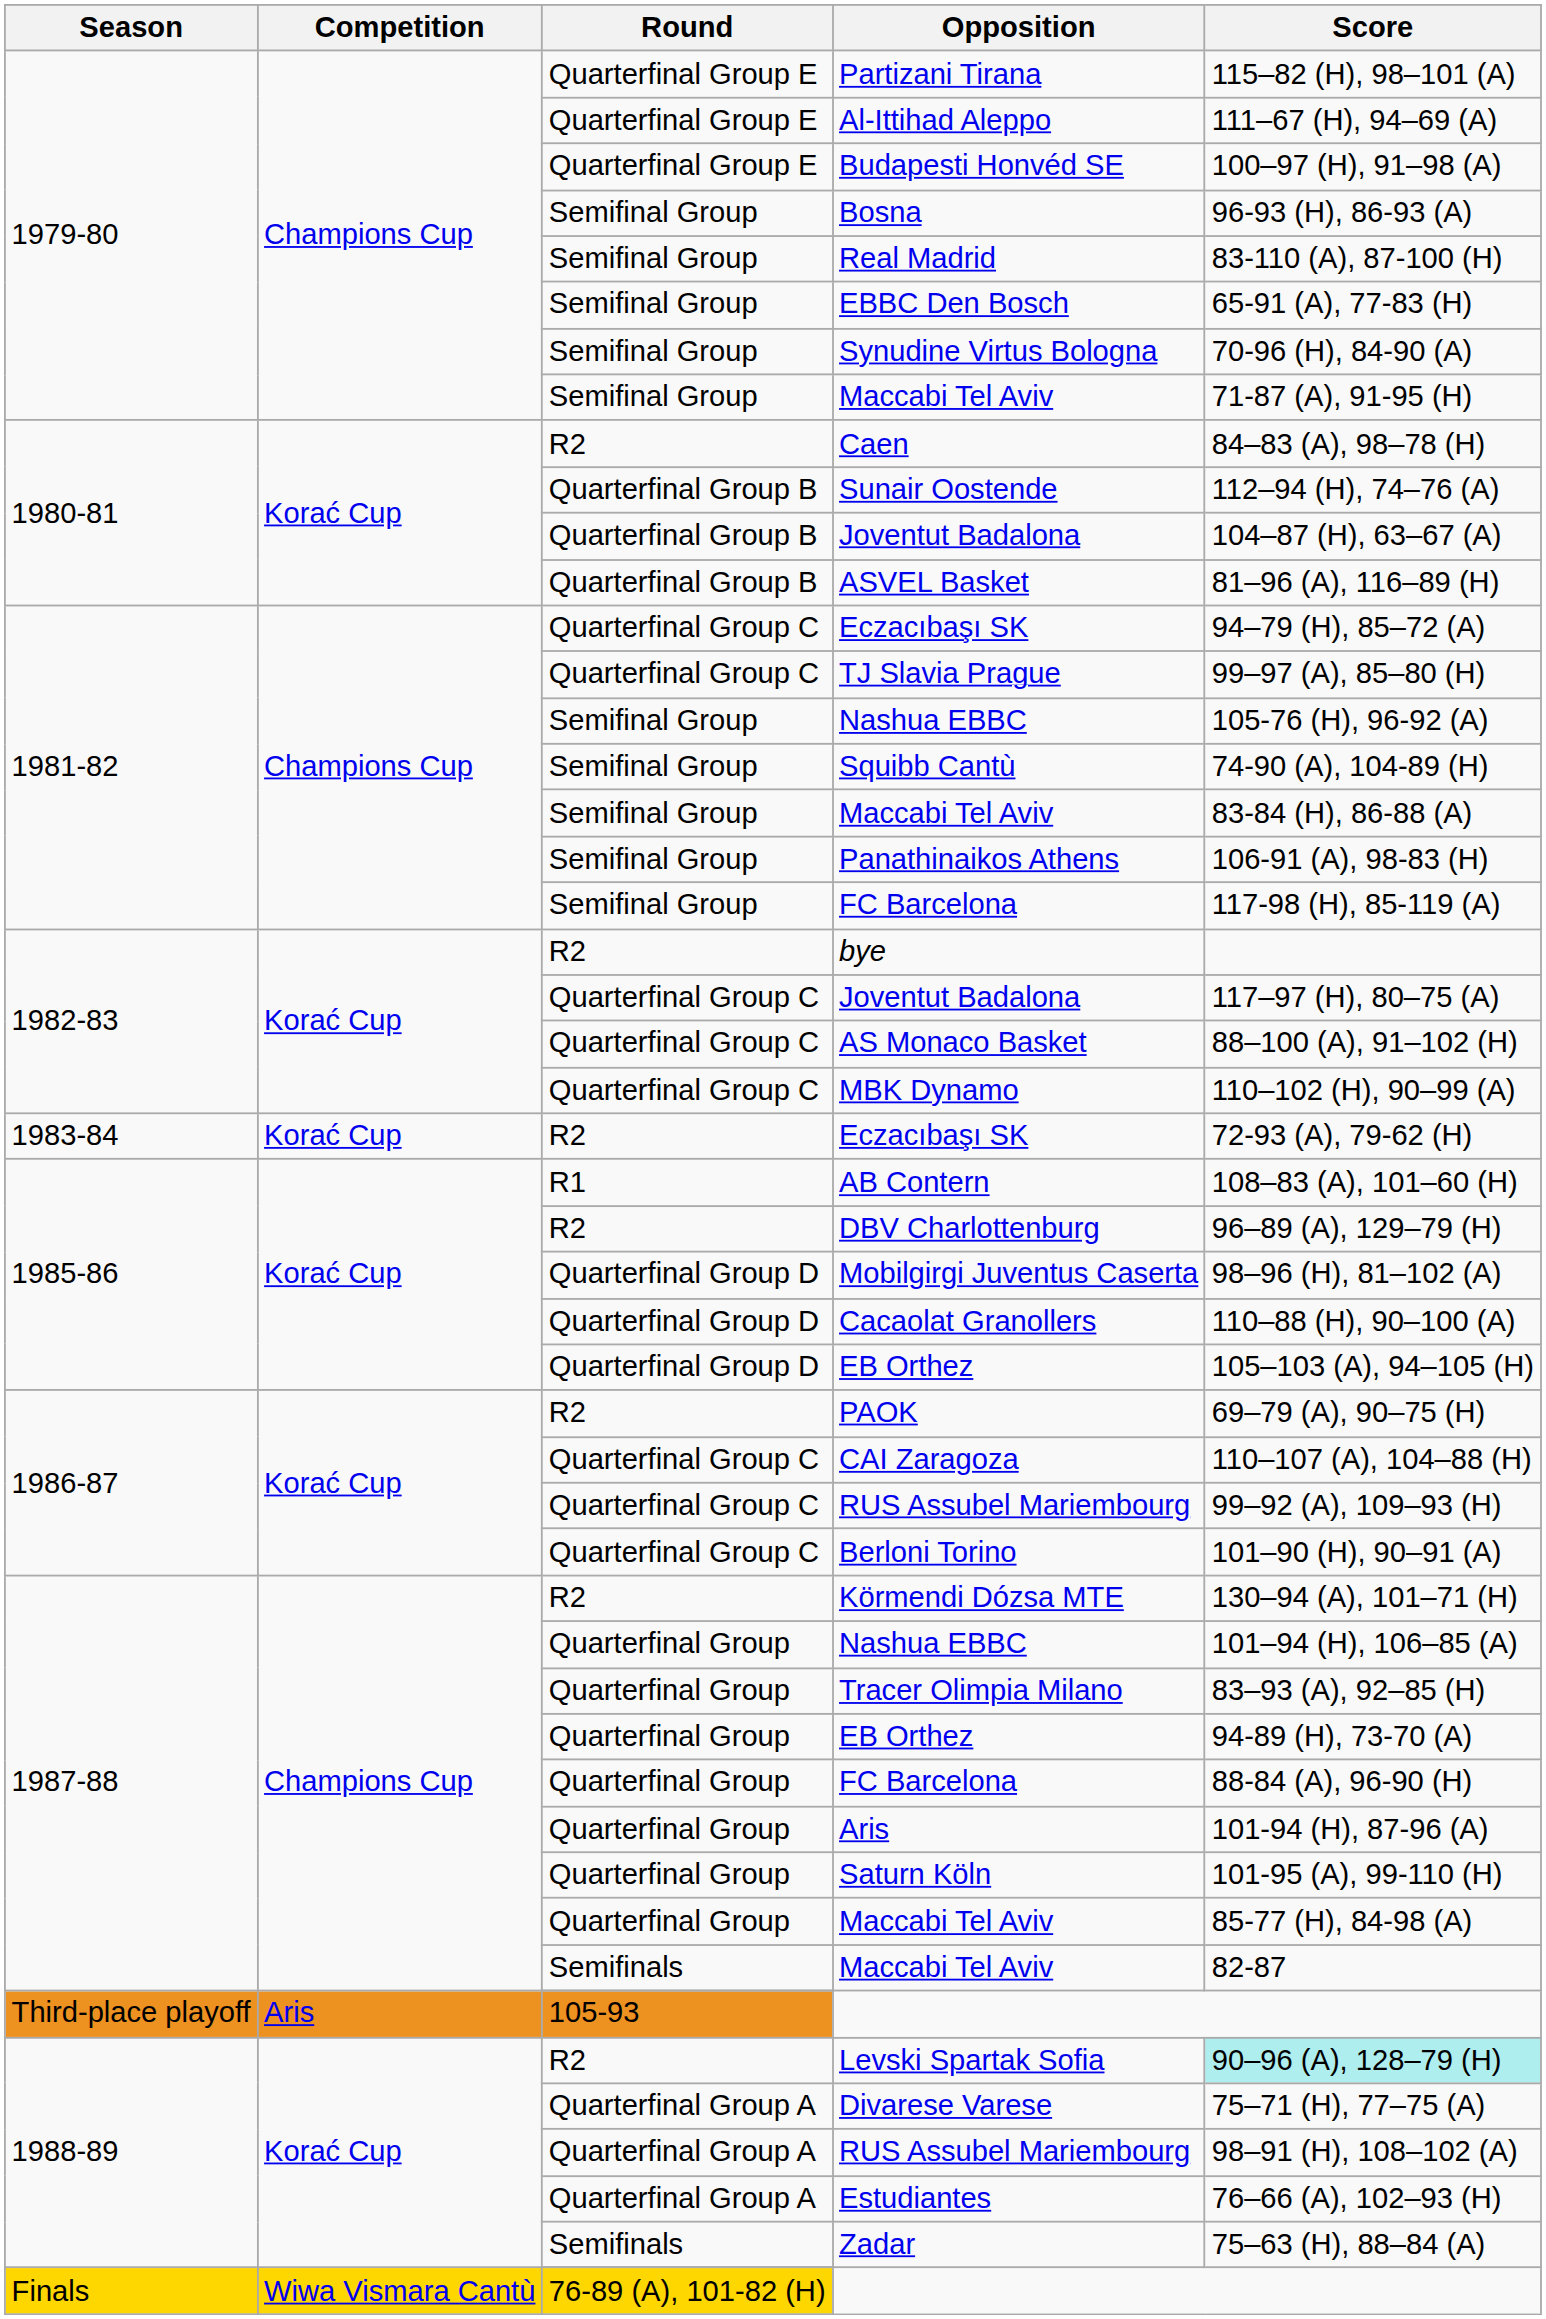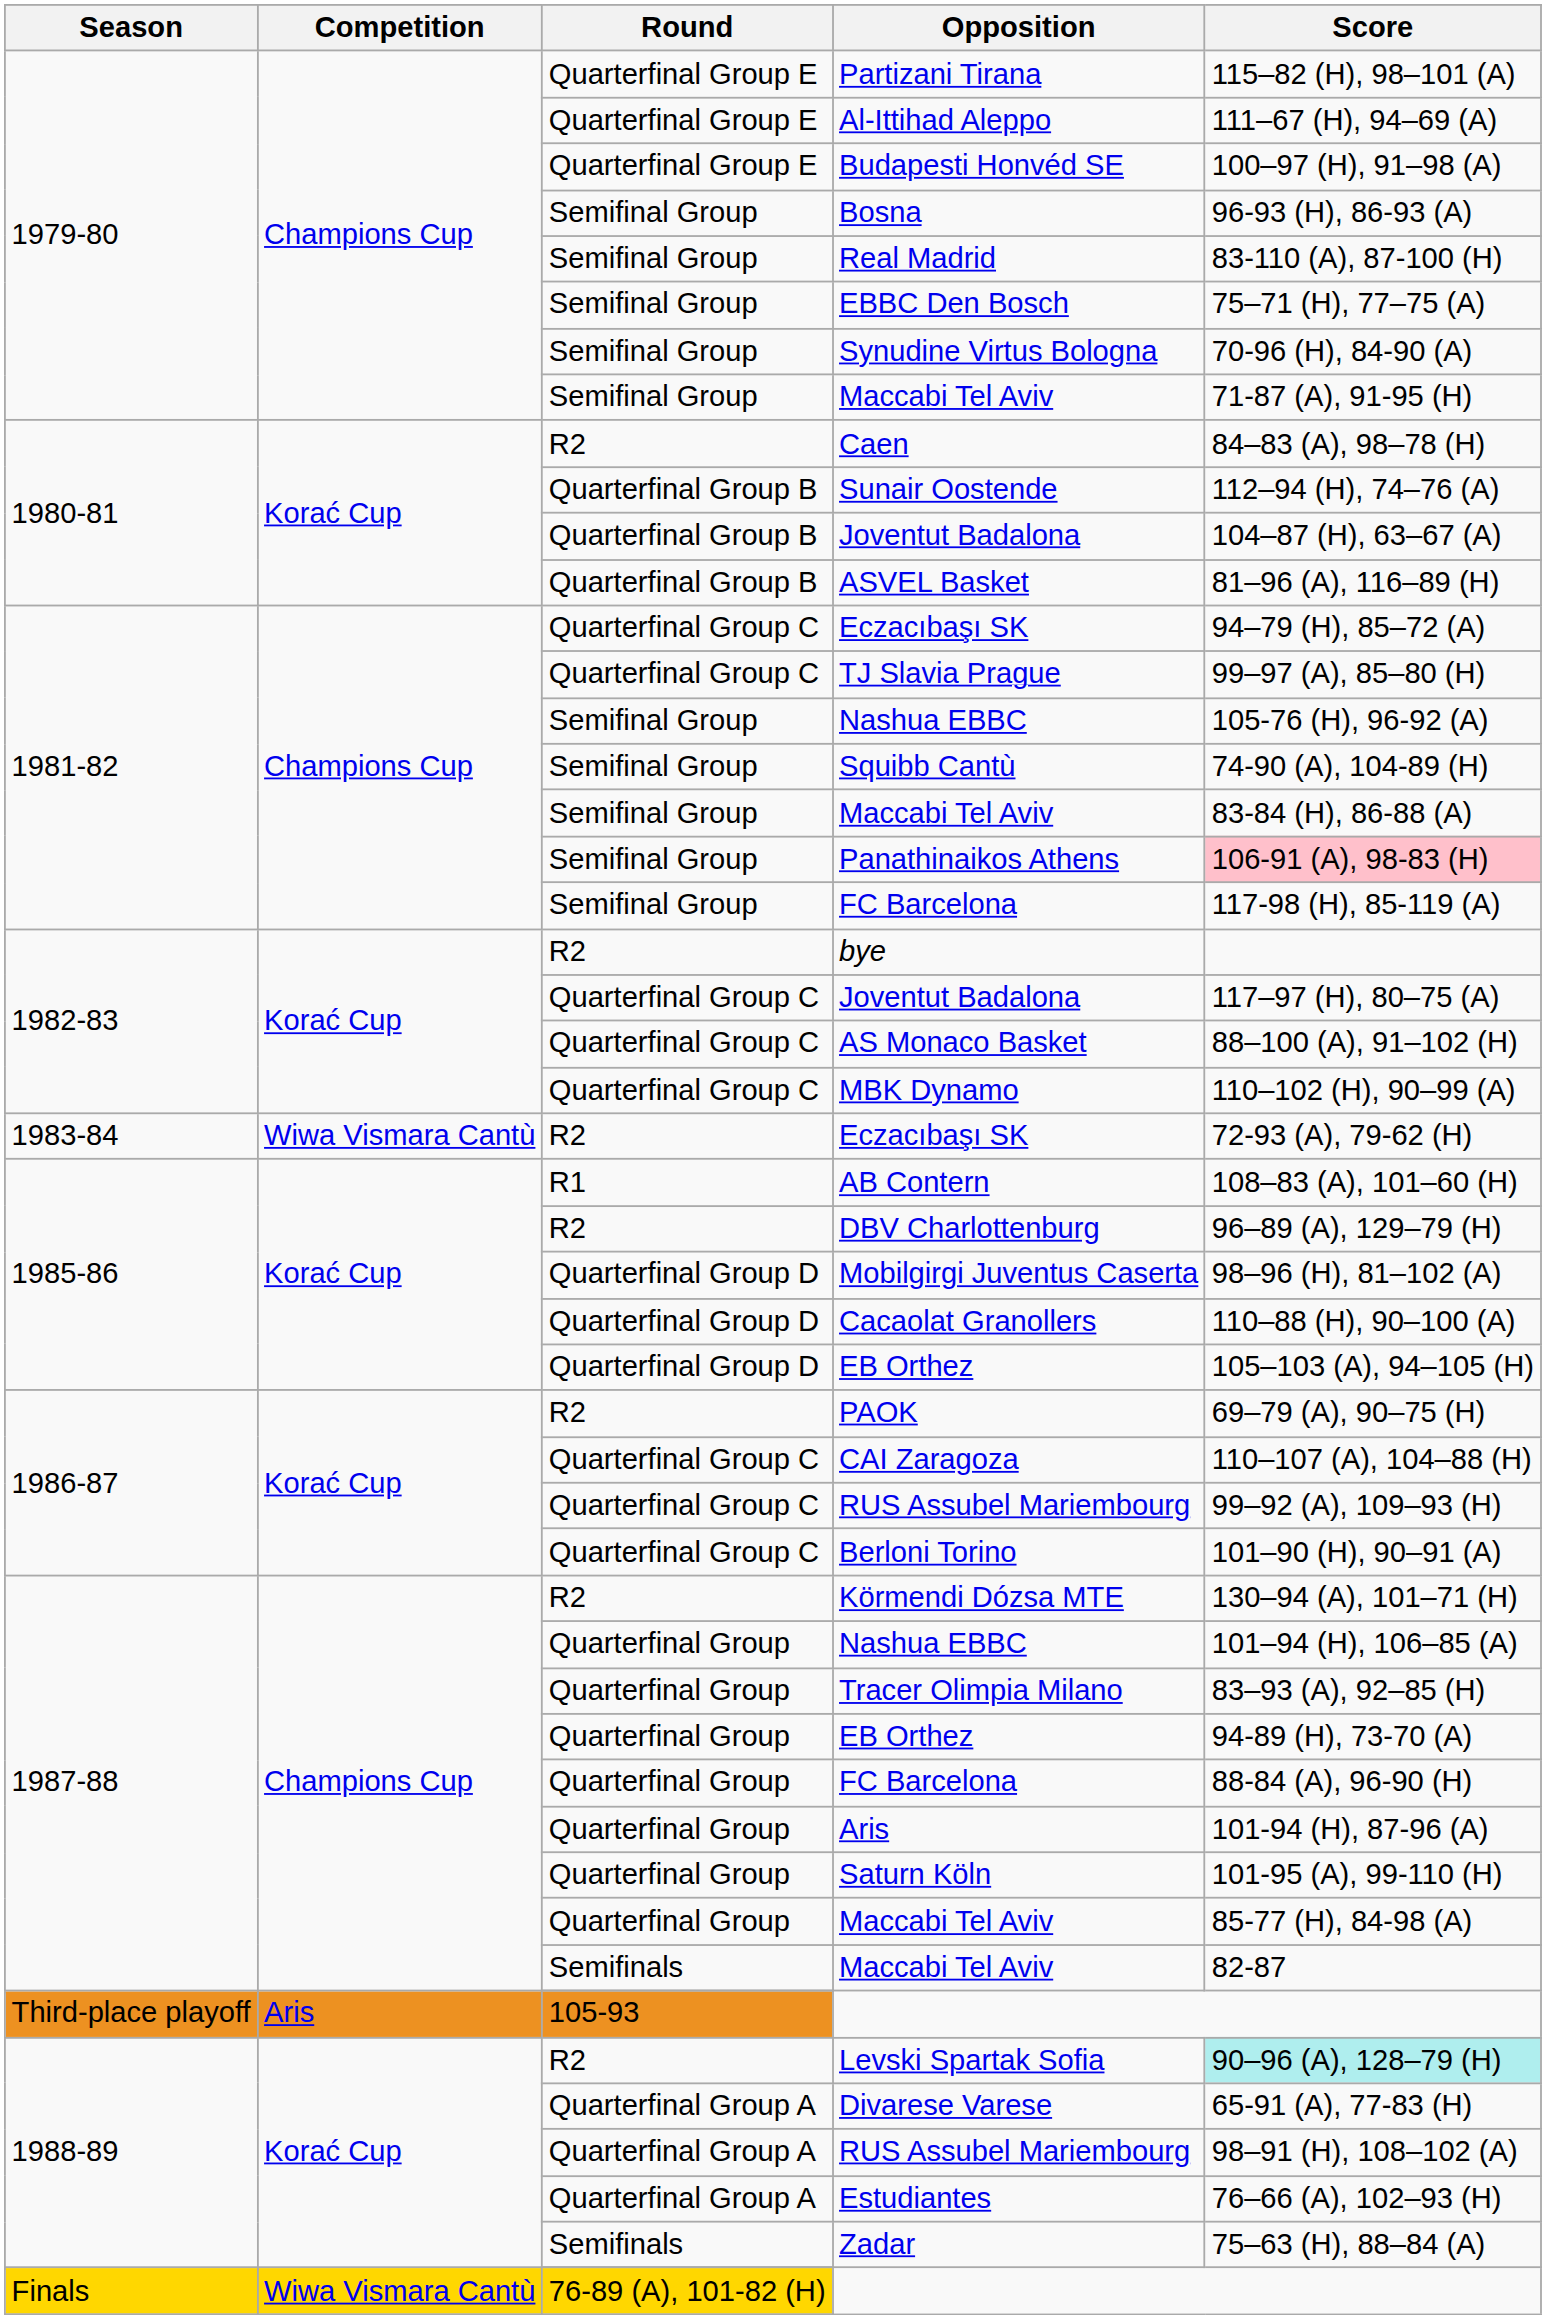 <table class="wikitable">
 <tr>
 <th>Season</th>
 <th>Competition</th>
 <th>Round</th>
 <th>Opposition</th>
 <th>Score</th>
 </tr>
 <tr>
 <td rowspan="8">1979-80</td>
 <td rowspan="8"><a href='#'>Champions Cup</a></td>
 <td>Quarterfinal Group E</td>
 <td> <a href='#'>Partizani Tirana</a></td>
 <td>115–82 (H), 98–101 (A)</td>
 </tr>
 <tr>
 <td>Quarterfinal Group E</td>
 <td> <a href='#'>Al-Ittihad Aleppo</a></td>
 <td>111–67 (H), 94–69 (A)</td>
 </tr>
 <tr>
 <td>Quarterfinal Group E</td>
 <td> <a href='#'>Budapesti Honvéd SE</a></td>
 <td>100–97 (H), 91–98 (A)</td>
 </tr>
 <tr>
 <td>Semifinal Group</td>
 <td> <a href='#'>Bosna</a></td>
 <td>96-93 (H), 86-93 (A)</td>
 </tr>
 <tr>
 <td>Semifinal Group</td>
 <td> <a href='#'>Real Madrid</a></td>
 <td>83-110 (A), 87-100 (H)</td>
 </tr>
 <tr>
 <td>Semifinal Group</td>
 <td> <a href='#'>EBBC Den Bosch</a></td>
-<td>65-91 (A), 77-83 (H)</td>
+<td>75–71 (H), 77–75 (A)</td>
 </tr>
 <tr>
 <td>Semifinal Group</td>
 <td> <a href='#'>Synudine Virtus Bologna</a></td>
 <td>70-96 (H), 84-90 (A)</td>
 </tr>
 <tr>
 <td>Semifinal Group</td>
 <td> <a href='#'>Maccabi Tel Aviv</a></td>
 <td>71-87 (A), 91-95 (H)</td>
 </tr>
 <tr>
 <td rowspan="4">1980-81</td>
 <td rowspan="4"><a href='#'>Korać Cup</a></td>
 <td>R2</td>
 <td> <a href='#'>Caen</a></td>
 <td>84–83 (A), 98–78 (H)</td>
 </tr>
 <tr>
 <td>Quarterfinal Group B</td>
 <td> <a href='#'>Sunair Oostende</a></td>
 <td>112–94 (H), 74–76 (A)</td>
 </tr>
 <tr>
 <td>Quarterfinal Group B</td>
 <td> <a href='#'>Joventut Badalona</a></td>
 <td>104–87 (H), 63–67 (A)</td>
 </tr>
 <tr>
 <td>Quarterfinal Group B</td>
 <td> <a href='#'>ASVEL Basket</a></td>
 <td>81–96 (A), 116–89 (H)</td>
 </tr>
 <tr>
 <td rowspan="7">1981-82</td>
 <td rowspan="7"><a href='#'>Champions Cup</a></td>
 <td>Quarterfinal Group C</td>
 <td> <a href='#'>Eczacıbaşı SK</a></td>
 <td>94–79 (H), 85–72 (A)</td>
 </tr>
 <tr>
 <td>Quarterfinal Group C</td>
 <td> <a href='#'>TJ Slavia Prague</a></td>
 <td>99–97 (A), 85–80 (H)</td>
 </tr>
 <tr>
 <td>Semifinal Group</td>
 <td> <a href='#'>Nashua EBBC</a></td>
 <td>105-76 (H), 96-92 (A)</td>
 </tr>
 <tr>
 <td>Semifinal Group</td>
 <td> <a href='#'>Squibb Cantù</a></td>
 <td>74-90 (A), 104-89 (H)</td>
 </tr>
 <tr>
 <td>Semifinal Group</td>
 <td> <a href='#'>Maccabi Tel Aviv</a></td>
 <td>83-84 (H), 86-88 (A)</td>
 </tr>
 <tr>
 <td>Semifinal Group</td>
 <td> <a href='#'>Panathinaikos Athens</a></td>
-<td>106-91 (A), 98-83 (H)</td>
+<td style="background: pink;">106-91 (A), 98-83 (H)</td>
 </tr>
 <tr>
 <td>Semifinal Group</td>
 <td> <a href='#'>FC Barcelona</a></td>
 <td>117-98 (H), 85-119 (A)</td>
 </tr>
 <tr>
 <td rowspan="4">1982-83</td>
 <td rowspan="4"><a href='#'>Korać Cup</a></td>
 <td>R2</td>
 <td><em>bye</em></td>
 <td></td>
 </tr>
 <tr>
 <td>Quarterfinal Group C</td>
 <td> <a href='#'>Joventut Badalona</a></td>
 <td>117–97 (H), 80–75 (A)</td>
 </tr>
 <tr>
 <td>Quarterfinal Group C</td>
 <td> <a href='#'>AS Monaco Basket</a></td>
 <td>88–100 (A), 91–102 (H)</td>
 </tr>
 <tr>
 <td>Quarterfinal Group C</td>
 <td> <a href='#'>MBK Dynamo</a></td>
 <td>110–102 (H), 90–99 (A)</td>
 </tr>
 <tr>
 <td rowspan="1">1983-84</td>
-<td rowspan="1"><a href='#'>Korać Cup</a></td>
+<td> <a href='#'>Wiwa Vismara Cantù</a></td>
 <td>R2</td>
 <td> <a href='#'>Eczacıbaşı SK</a></td>
 <td>72-93 (A), 79-62 (H)</td>
 </tr>
 <tr>
 <td rowspan="5">1985-86</td>
 <td rowspan="5"><a href='#'>Korać Cup</a></td>
 <td>R1</td>
 <td> <a href='#'>AB Contern</a></td>
 <td>108–83 (A), 101–60 (H)</td>
 </tr>
 <tr>
 <td>R2</td>
 <td> <a href='#'>DBV Charlottenburg</a></td>
 <td>96–89 (A), 129–79 (H)</td>
 </tr>
 <tr>
 <td>Quarterfinal Group D</td>
 <td> <a href='#'>Mobilgirgi Juventus Caserta</a></td>
 <td>98–96 (H), 81–102 (A)</td>
 </tr>
 <tr>
 <td>Quarterfinal Group D</td>
 <td> <a href='#'>Cacaolat Granollers</a></td>
 <td>110–88 (H), 90–100 (A)</td>
 </tr>
 <tr>
 <td>Quarterfinal Group D</td>
 <td> <a href='#'>EB Orthez</a></td>
 <td>105–103 (A), 94–105 (H)</td>
 </tr>
 <tr>
 <td rowspan="4">1986-87</td>
 <td rowspan="4"><a href='#'>Korać Cup</a></td>
 <td>R2</td>
 <td> <a href='#'>PAOK</a></td>
 <td>69–79 (A), 90–75 (H)</td>
 </tr>
 <tr>
 <td>Quarterfinal Group C</td>
 <td> <a href='#'>CAI Zaragoza</a></td>
 <td>110–107 (A), 104–88 (H)</td>
 </tr>
 <tr>
 <td>Quarterfinal Group C</td>
 <td> <a href='#'>RUS Assubel Mariembourg</a></td>
 <td>99–92 (A), 109–93 (H)</td>
 </tr>
 <tr>
 <td>Quarterfinal Group C</td>
 <td> <a href='#'>Berloni Torino</a></td>
 <td>101–90 (H), 90–91 (A)</td>
 </tr>
 <tr>
 <td rowspan="10">1987-88</td>
 <td rowspan="10"><a href='#'>Champions Cup</a></td>
 <td>R2</td>
 <td> <a href='#'>Körmendi Dózsa MTE</a></td>
 <td>130–94 (A), 101–71 (H)</td>
 </tr>
 <tr>
 <td>Quarterfinal Group</td>
 <td> <a href='#'>Nashua EBBC</a></td>
 <td>101–94 (H), 106–85 (A)</td>
 </tr>
 <tr>
 <td>Quarterfinal Group</td>
 <td> <a href='#'>Tracer Olimpia Milano</a></td>
 <td>83–93 (A), 92–85 (H)</td>
 </tr>
 <tr>
 <td>Quarterfinal Group</td>
 <td> <a href='#'>EB Orthez</a></td>
 <td>94-89 (H), 73-70 (A)</td>
 </tr>
 <tr>
 <td>Quarterfinal Group</td>
 <td> <a href='#'>FC Barcelona</a></td>
 <td>88-84 (A), 96-90 (H)</td>
 </tr>
 <tr>
 <td>Quarterfinal Group</td>
 <td> <a href='#'>Aris</a></td>
 <td>101-94 (H), 87-96 (A)</td>
 </tr>
 <tr>
 <td>Quarterfinal Group</td>
 <td> <a href='#'>Saturn Köln</a></td>
 <td>101-95 (A), 99-110 (H)</td>
 </tr>
 <tr>
 <td>Quarterfinal Group</td>
 <td> <a href='#'>Maccabi Tel Aviv</a></td>
 <td>85-77 (H), 84-98 (A)</td>
 </tr>
 <tr>
 <td>Semifinals</td>
 <td> <a href='#'>Maccabi Tel Aviv</a></td>
 <td>82-87</td>
 </tr>
 <tr>
 </tr>
 <tr bgcolor = "#ED9121">
 <td>Third-place playoff</td>
 <td> <a href='#'>Aris</a></td>
 <td>105-93</td>
 </tr>
 <tr>
 <td rowspan="6">1988-89</td>
 <td rowspan="6"><a href='#'>Korać Cup</a></td>
 <td>R2</td>
 <td> <a href='#'>Levski Spartak Sofia</a></td>
 <td style="background: paleturquoise;">90–96 (A), 128–79 (H)</td>
 </tr>
 <tr>
 <td>Quarterfinal Group A</td>
 <td> <a href='#'>Divarese Varese</a></td>
-<td>75–71 (H), 77–75 (A)</td>
+<td>65-91 (A), 77-83 (H)</td>
 </tr>
 <tr>
 <td>Quarterfinal Group A</td>
 <td> <a href='#'>RUS Assubel Mariembourg</a></td>
 <td>98–91 (H), 108–102 (A)</td>
 </tr>
 <tr>
 <td>Quarterfinal Group A</td>
 <td> <a href='#'>Estudiantes</a></td>
 <td>76–66 (A), 102–93 (H)</td>
 </tr>
 <tr>
 <td>Semifinals</td>
 <td> <a href='#'>Zadar</a></td>
 <td>75–63 (H), 88–84 (A)</td>
 </tr>
 <tr>
 </tr>
 <tr bgcolor=gold>
 <td>Finals</td>
 <td> <a href='#'>Wiwa Vismara Cantù</a></td>
 <td>76-89 (A), 101-82 (H)</td>
 </tr>
 <tr>
 </tr>
 </table>
